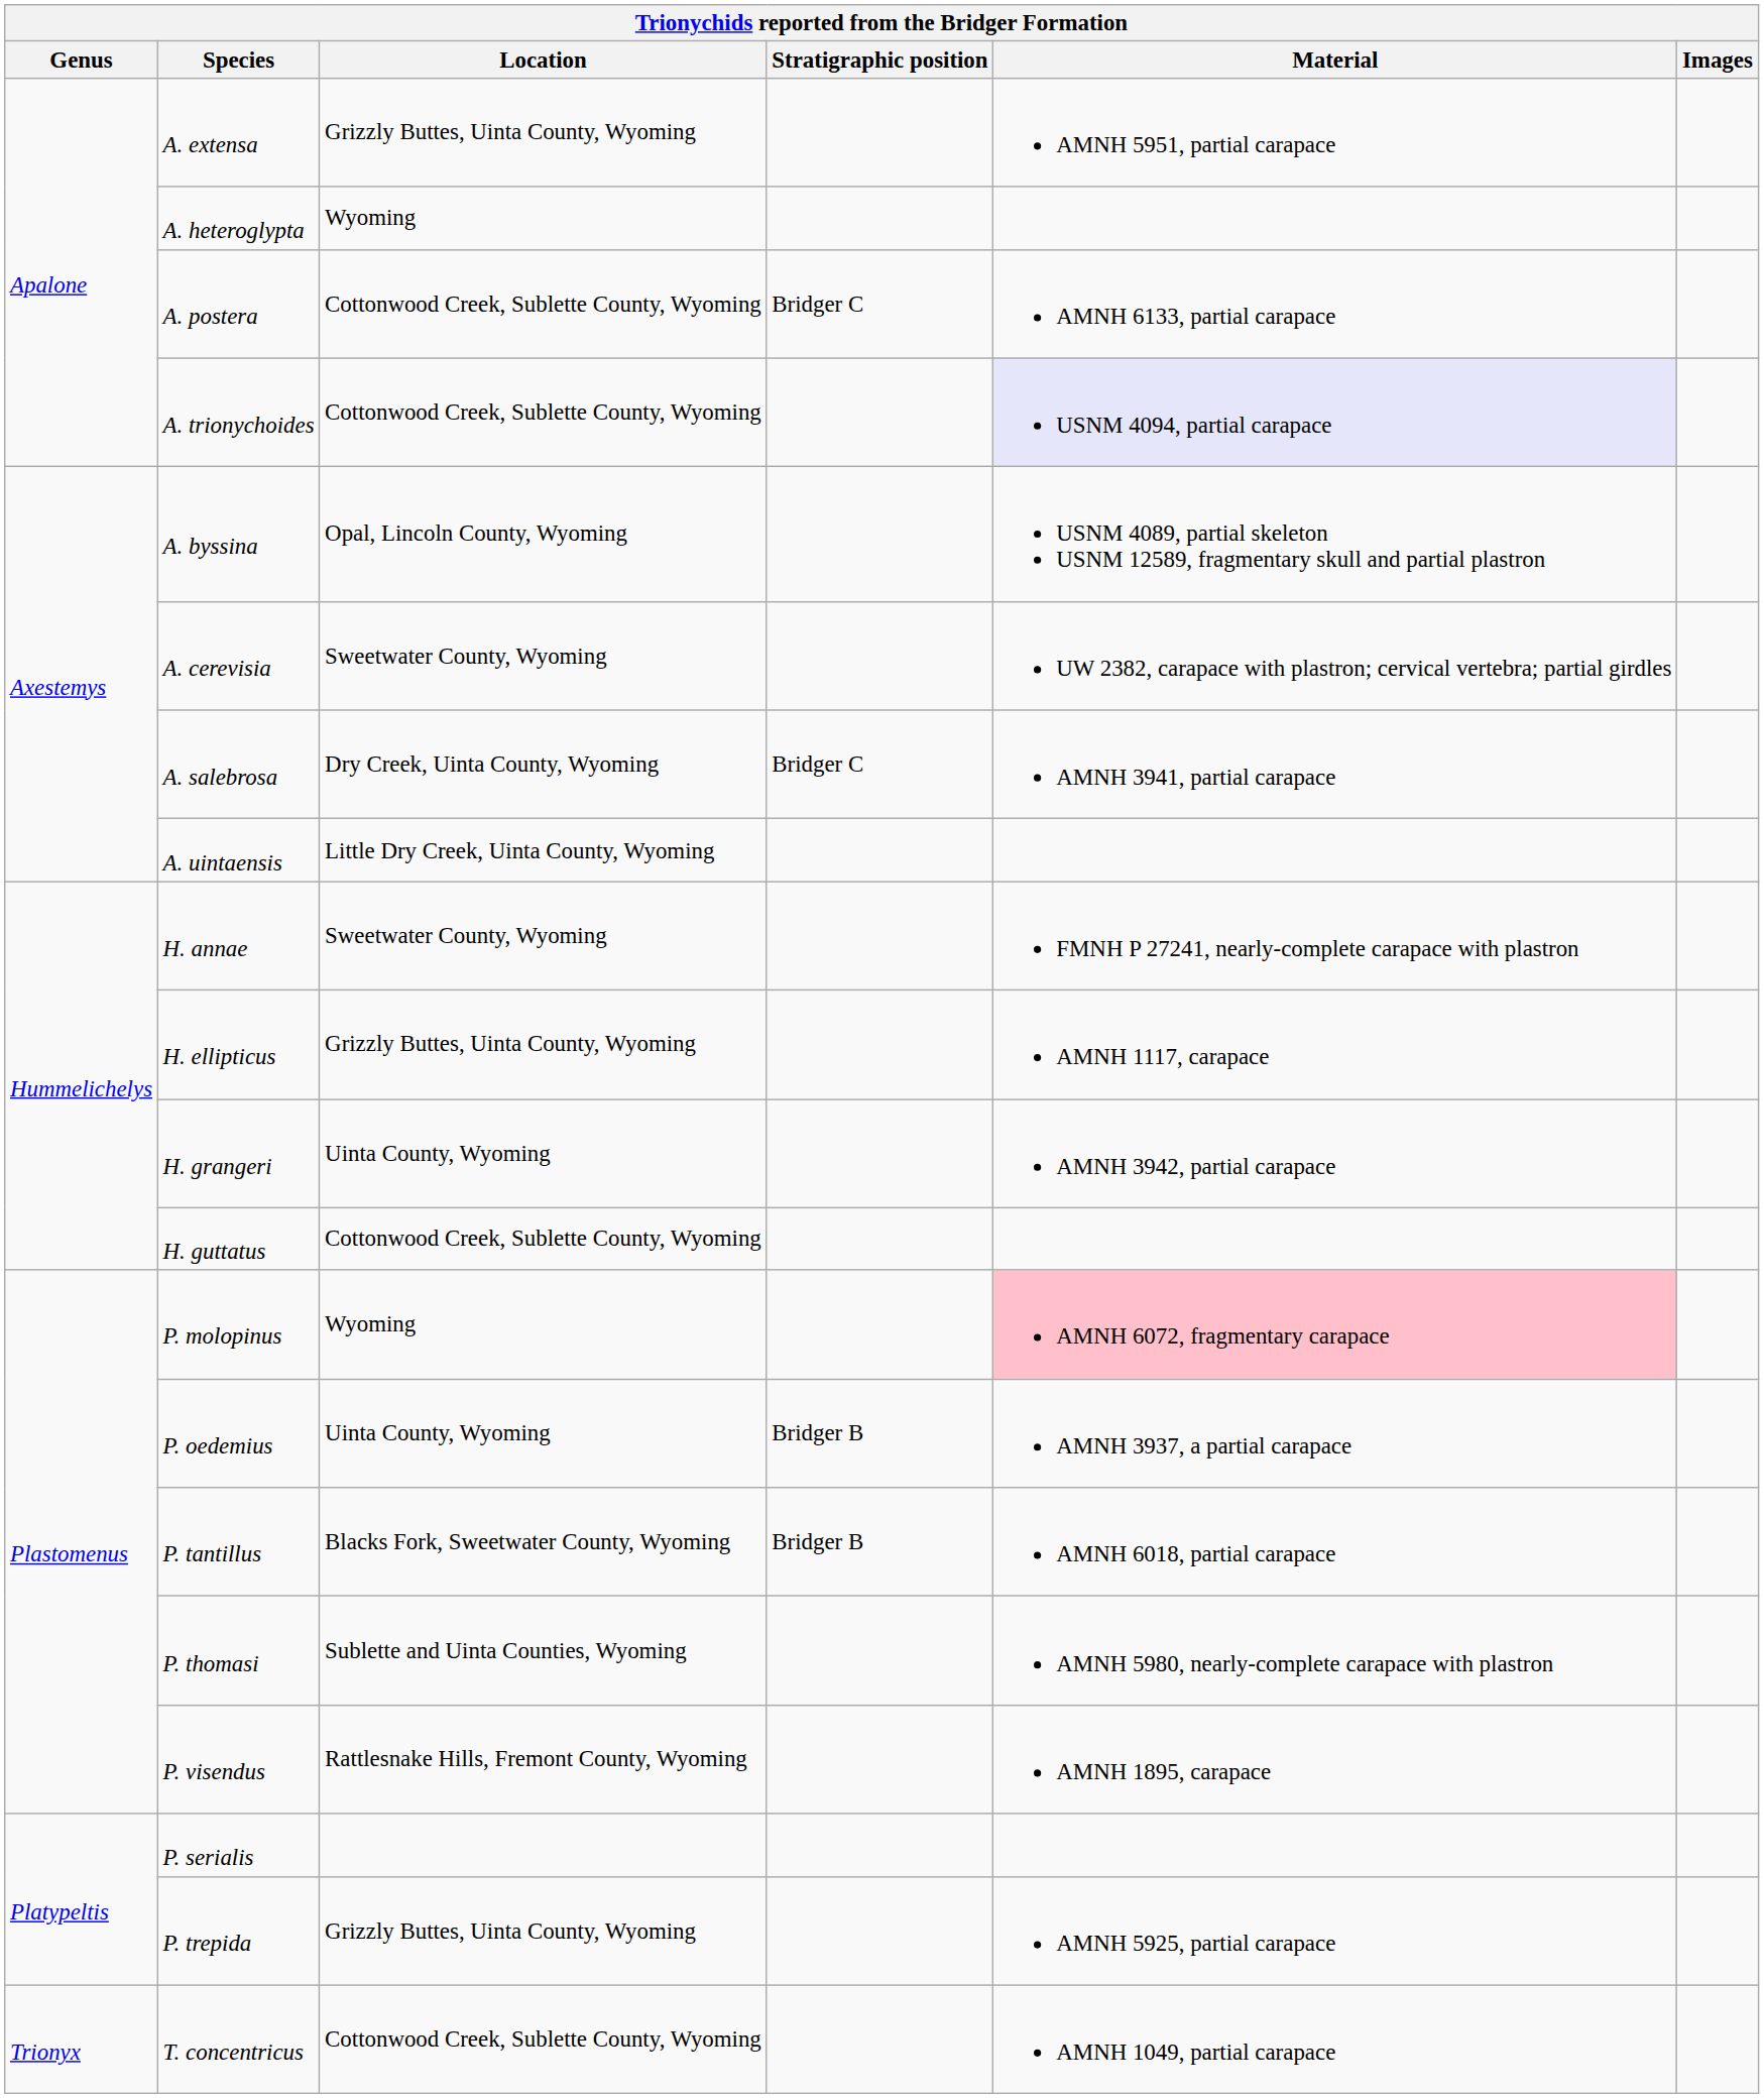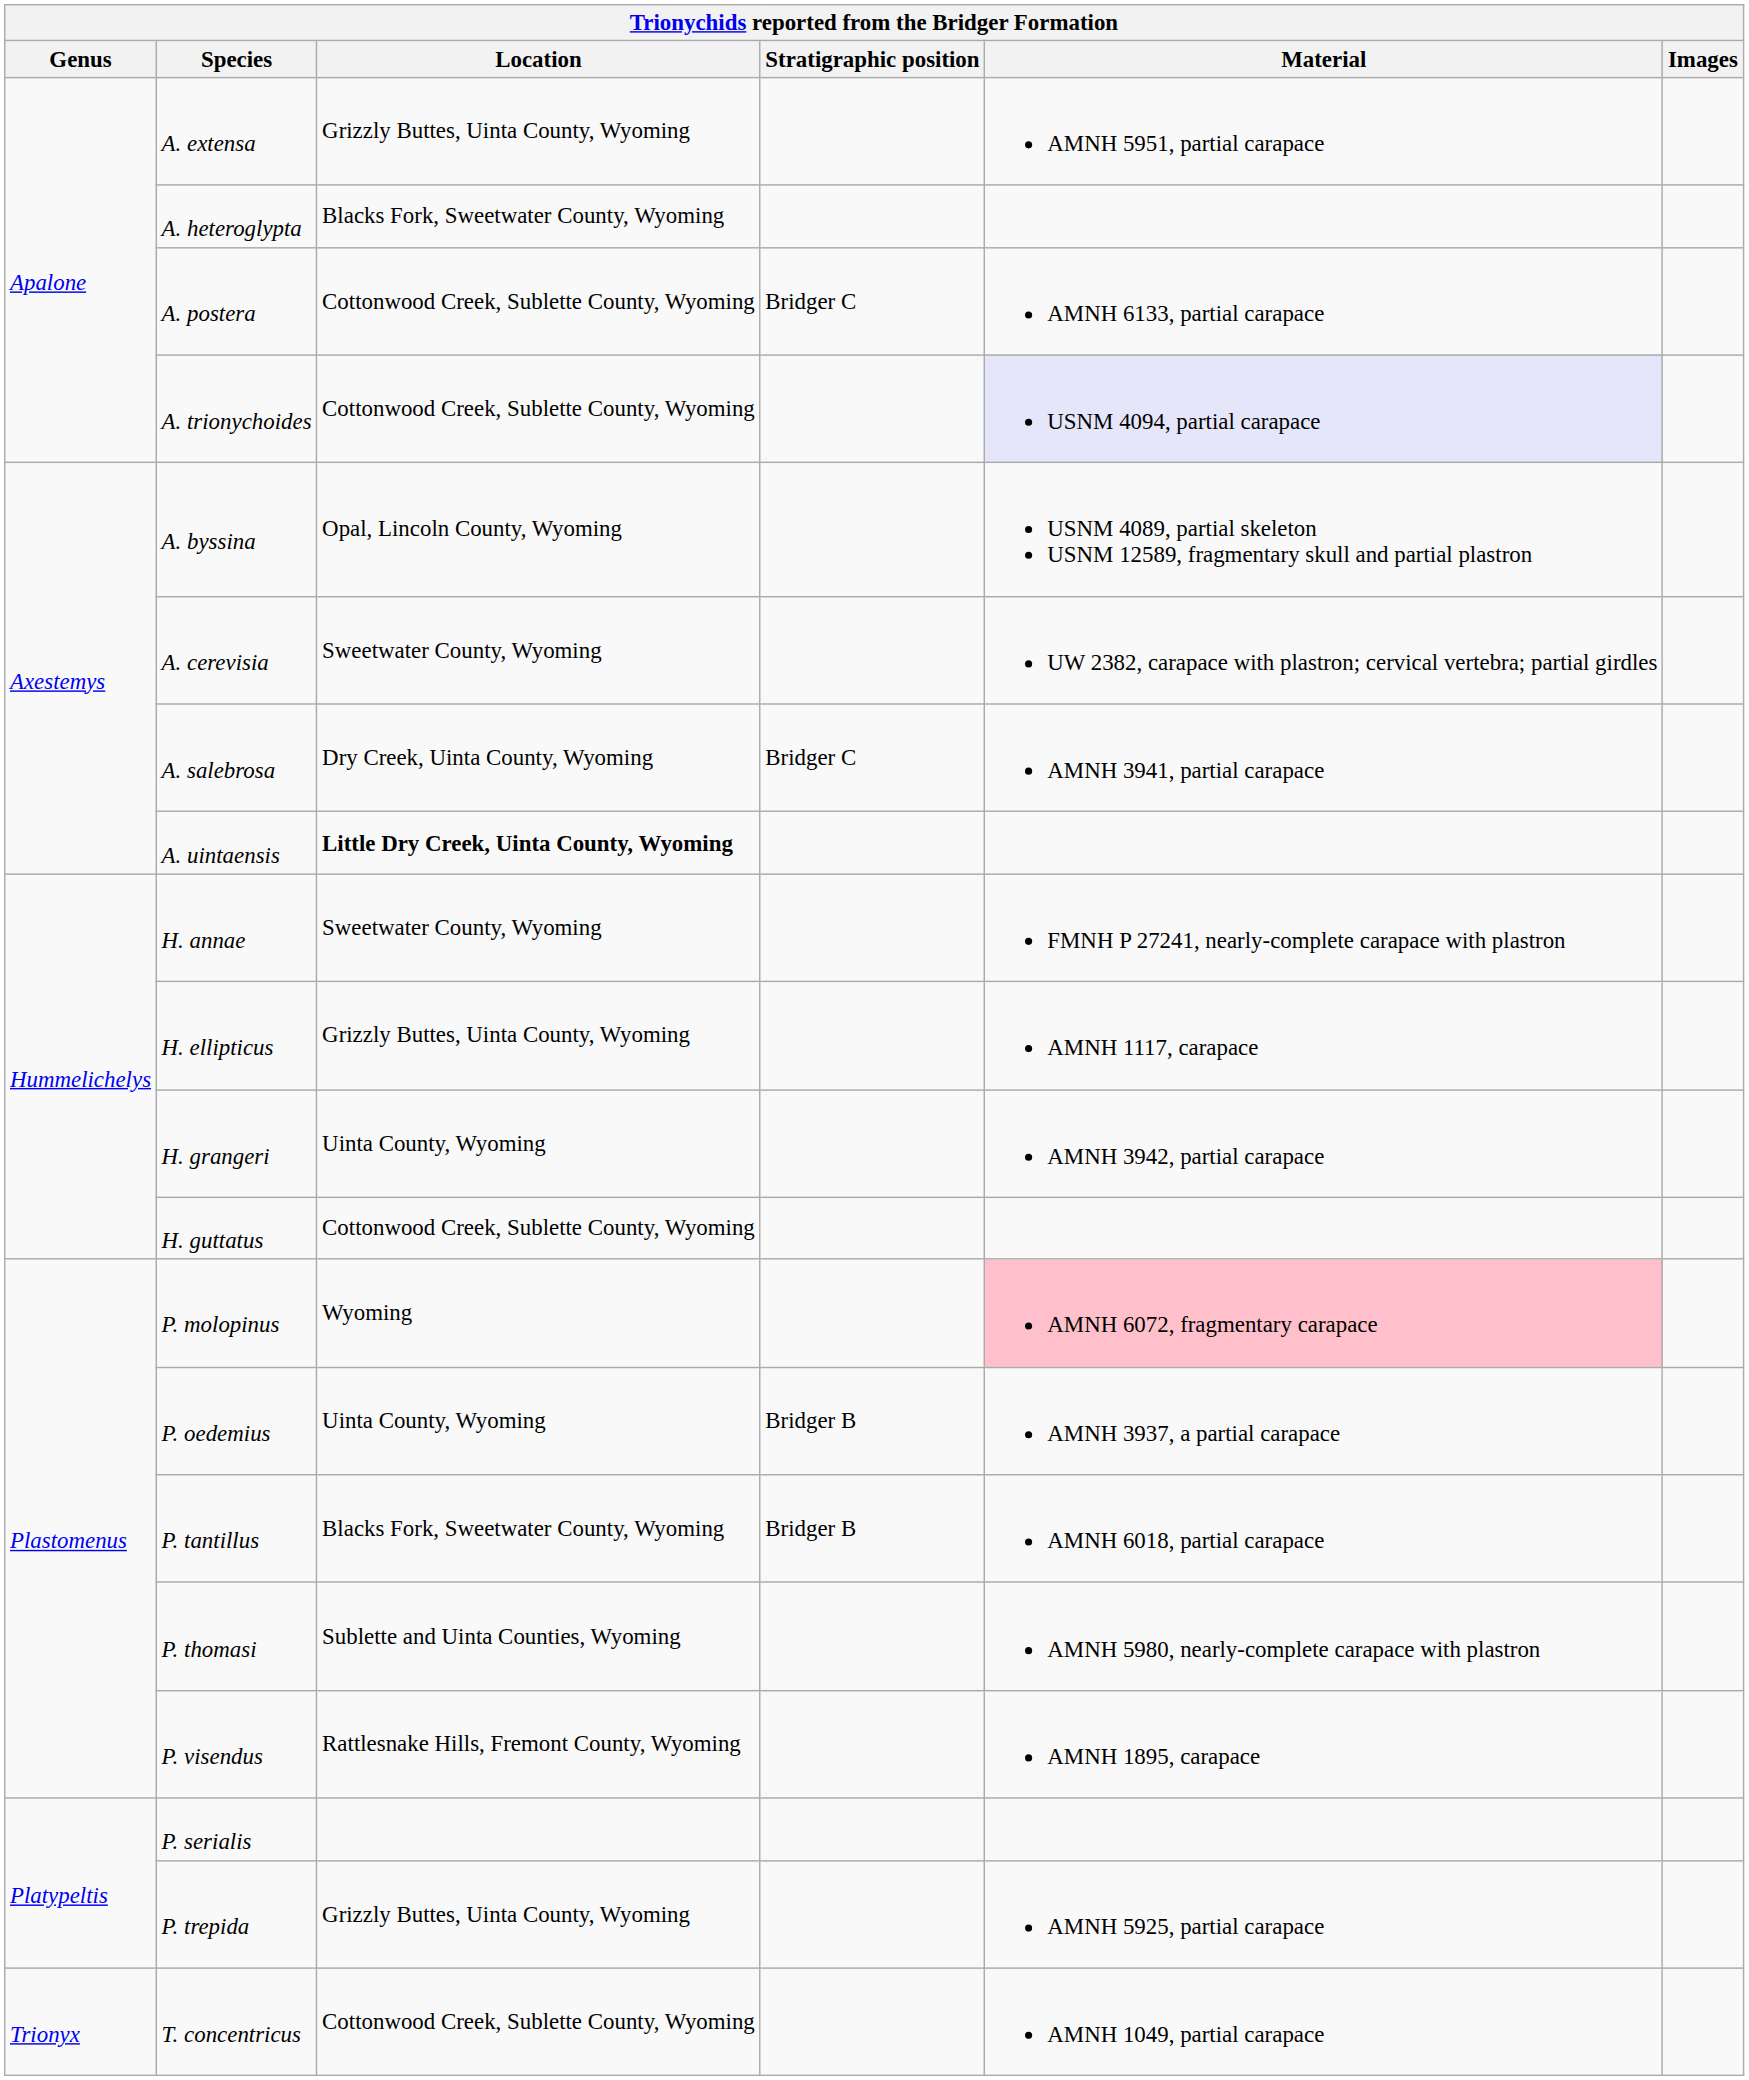 <table class="wikitable sortable mw-collapsible">
 <tr>
 <th colspan="7" style="text-align:center;"><strong><a href='#'>Trionychids</a> reported from the Bridger Formation</strong></th>
 </tr>
 <tr>
 <th>Genus</th>
 <th>Species</th>
 <th>Location</th>
 <th>Stratigraphic position</th>
 <th>Material</th>
 <th>Images</th>
 </tr>
 <tr>
 <td rowspan=4><br><em><a href='#'>Apalone</a></em></td>
 <td><br><em>A. extensa</em></td>
 <td>Grizzly Buttes, Uinta County, Wyoming</td>
 <td></td>
 <td><br><ul><li>AMNH 5951, partial carapace</li></ul></td>
 <td></td>
 </tr>
 <tr>
 <td><br><em>A. heteroglypta</em></td>
-<td>Wyoming</td>
+<td>Blacks Fork, Sweetwater County, Wyoming</td>
 <td></td>
 <td></td>
 <td></td>
 </tr>
 <tr>
 <td><br><em>A. postera</em></td>
 <td>Cottonwood Creek, Sublette County, Wyoming</td>
 <td>Bridger C</td>
 <td><br><ul><li>AMNH 6133, partial carapace</li></ul></td>
 <td></td>
 </tr>
 <tr>
 <td><br><em>A. trionychoides</em></td>
 <td>Cottonwood Creek, Sublette County, Wyoming</td>
 <td></td>
 <td style="background: lavender;"><br><ul><li>USNM 4094, partial carapace</li></ul></td>
 <td></td>
 </tr>
 <tr>
 <td rowspan=4><br><em><a href='#'>Axestemys</a></em></td>
 <td><br><em>A. byssina</em></td>
 <td>Opal, Lincoln County, Wyoming</td>
 <td></td>
 <td><br><ul><li>USNM 4089, partial skeleton</li><li>USNM 12589, fragmentary skull and partial plastron</li></ul></td>
 <td></td>
 </tr>
 <tr>
 <td><br><em>A. cerevisia</em></td>
 <td>Sweetwater County, Wyoming</td>
 <td></td>
 <td><br><ul><li>UW 2382, carapace with plastron; cervical vertebra; partial girdles</li></ul></td>
 <td></td>
 </tr>
 <tr>
 <td><br><em>A. salebrosa</em></td>
 <td>Dry Creek, Uinta County, Wyoming</td>
 <td>Bridger C</td>
 <td><br><ul><li>AMNH 3941, partial carapace</li></ul></td>
 <td></td>
 </tr>
 <tr>
 <td><br><em>A. uintaensis</em></td>
-<td>Little Dry Creek, Uinta County, Wyoming</td>
+<td><strong>Little Dry Creek, Uinta County, Wyoming</strong></td>
 <td></td>
 <td></td>
 <td></td>
 </tr>
 <tr>
 <td rowspan=4><br><em><a href='#'>Hummelichelys</a></em></td>
 <td><br><em>H. annae</em></td>
 <td>Sweetwater County, Wyoming</td>
 <td></td>
 <td><br><ul><li>FMNH P 27241, nearly-complete carapace with plastron</li></ul></td>
 <td></td>
 </tr>
 <tr>
 <td><br><em>H. ellipticus</em></td>
 <td>Grizzly Buttes, Uinta County, Wyoming</td>
 <td></td>
 <td><br><ul><li>AMNH 1117, carapace</li></ul></td>
 <td></td>
 </tr>
 <tr>
 <td><br><em>H. grangeri</em></td>
 <td>Uinta County, Wyoming</td>
 <td></td>
 <td><br><ul><li>AMNH 3942, partial carapace</li></ul></td>
 <td></td>
 </tr>
 <tr>
 <td><br><em>H. guttatus</em></td>
 <td>Cottonwood Creek, Sublette County, Wyoming</td>
 <td></td>
 <td></td>
 <td></td>
 </tr>
 <tr>
 <td rowspan=5><br><em><a href='#'>Plastomenus</a></em></td>
 <td><br><em>P. molopinus</em></td>
 <td>Wyoming</td>
 <td></td>
 <td style="background: pink;"><br><ul><li>AMNH 6072, fragmentary carapace</li></ul></td>
 <td></td>
 </tr>
 <tr>
 <td><br><em>P. oedemius</em></td>
 <td>Uinta County, Wyoming</td>
 <td>Bridger B</td>
 <td><br><ul><li>AMNH 3937, a partial carapace</li></ul></td>
 <td></td>
 </tr>
 <tr>
 <td><br><em>P. tantillus</em></td>
 <td>Blacks Fork, Sweetwater County, Wyoming</td>
 <td>Bridger B</td>
 <td><br><ul><li>AMNH 6018, partial carapace</li></ul></td>
 <td></td>
 </tr>
 <tr>
 <td><br><em>P. thomasi</em></td>
 <td>Sublette and Uinta Counties, Wyoming</td>
 <td></td>
 <td><br><ul><li>AMNH 5980, nearly-complete carapace with plastron</li></ul></td>
 <td></td>
 </tr>
 <tr>
 <td><br><em>P. visendus</em></td>
 <td>Rattlesnake Hills, Fremont County, Wyoming</td>
 <td></td>
 <td><br><ul><li>AMNH 1895, carapace</li></ul></td>
 <td></td>
 </tr>
 <tr>
 <td rowspan=2><br><em><a href='#'>Platypeltis</a></em></td>
 <td><br><em>P. serialis</em></td>
 <td></td>
 <td></td>
 <td></td>
 <td></td>
 </tr>
 <tr>
 <td><br><em>P. trepida</em></td>
 <td>Grizzly Buttes, Uinta County, Wyoming</td>
 <td></td>
 <td><br><ul><li>AMNH 5925, partial carapace</li></ul></td>
 <td></td>
 </tr>
 <tr>
 <td rowspan=1><br><em><a href='#'>Trionyx</a></em></td>
 <td><br><em>T. concentricus</em></td>
 <td>Cottonwood Creek, Sublette County, Wyoming</td>
 <td></td>
 <td><br><ul><li>AMNH 1049, partial carapace</li></ul></td>
 <td></td>
 </tr>
 </table>
